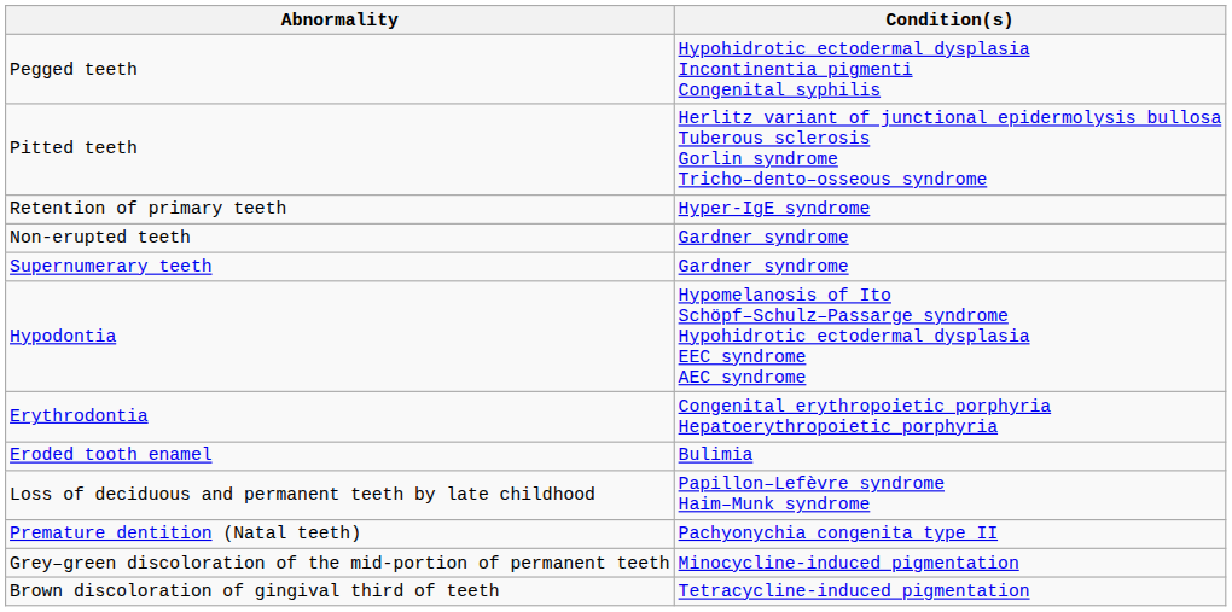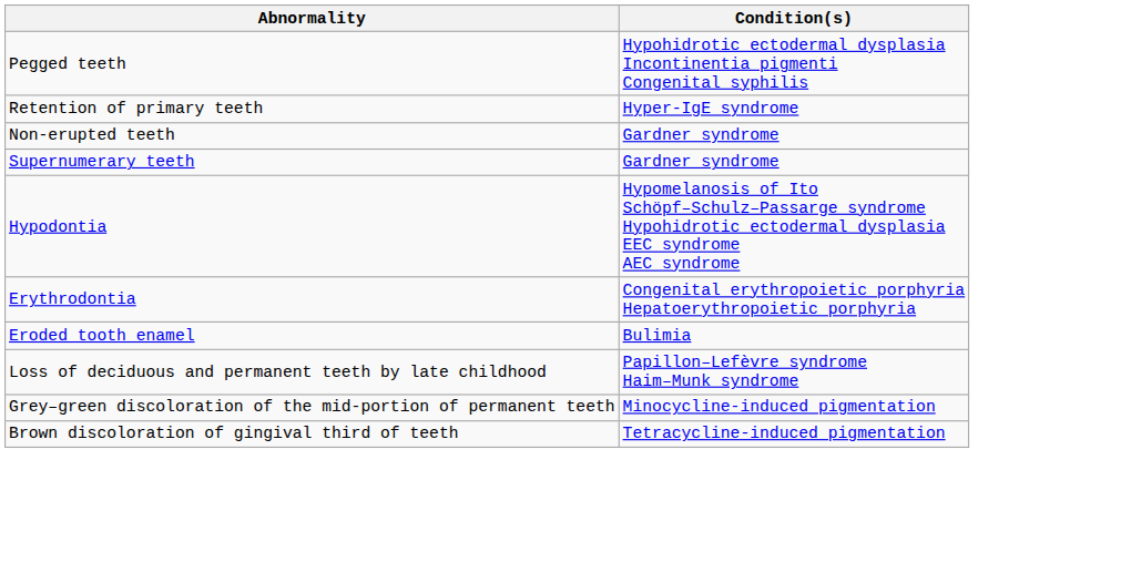 <table class="wikitable">
 <tr>
 <th>Abnormality</th>
 <th>Condition(s)</th>
 </tr>
 <tr>
 <td>Pegged teeth</td>
 <td><a href='#'>Hypohidrotic ectodermal dysplasia</a><br><a href='#'>Incontinentia pigmenti</a><br><a href='#'>Congenital syphilis</a></td>
-</tr>
-<tr>
-<td>Pitted teeth</td>
-<td><a href='#'>Herlitz variant of junctional epidermolysis bullosa</a><br><a href='#'>Tuberous sclerosis</a><br><a href='#'>Gorlin syndrome</a><br><a href='#'>Tricho–dento–osseous syndrome</a></td>
 </tr>
 <tr>
 <td>Retention of primary teeth</td>
 <td><a href='#'>Hyper-IgE syndrome</a></td>
 </tr>
 <tr>
 <td>Non-erupted teeth</td>
 <td><a href='#'>Gardner syndrome</a></td>
 </tr>
 <tr>
 <td><a href='#'>Supernumerary teeth</a></td>
 <td><a href='#'>Gardner syndrome</a></td>
 </tr>
 <tr>
 <td><a href='#'>Hypodontia</a></td>
 <td><a href='#'>Hypomelanosis of Ito</a><br><a href='#'>Schöpf–Schulz–Passarge syndrome</a><br><a href='#'>Hypohidrotic ectodermal dysplasia</a><br><a href='#'>EEC syndrome</a><br><a href='#'>AEC syndrome</a></td>
 </tr>
 <tr>
 <td><a href='#'>Erythrodontia</a></td>
 <td><a href='#'>Congenital erythropoietic porphyria</a><br><a href='#'>Hepatoerythropoietic porphyria</a></td>
 </tr>
 <tr>
 <td><a href='#'>Eroded tooth enamel</a></td>
 <td><a href='#'>Bulimia</a></td>
 </tr>
 <tr>
 <td>Loss of deciduous and permanent teeth by late childhood</td>
 <td><a href='#'>Papillon–Lefèvre syndrome</a><br><a href='#'>Haim–Munk syndrome</a></td>
 </tr>
 <tr>
-<td><a href='#'>Premature dentition</a> (Natal teeth)</td>
-<td><a href='#'>Pachyonychia congenita type II</a></td>
-</tr>
-<tr>
 <td>Grey–green discoloration of the mid-portion of permanent teeth</td>
 <td><a href='#'>Minocycline-induced pigmentation</a></td>
 </tr>
 <tr>
 <td>Brown discoloration of gingival third of teeth</td>
 <td><a href='#'>Tetracycline-induced pigmentation</a></td>
 </tr>
 </table>
